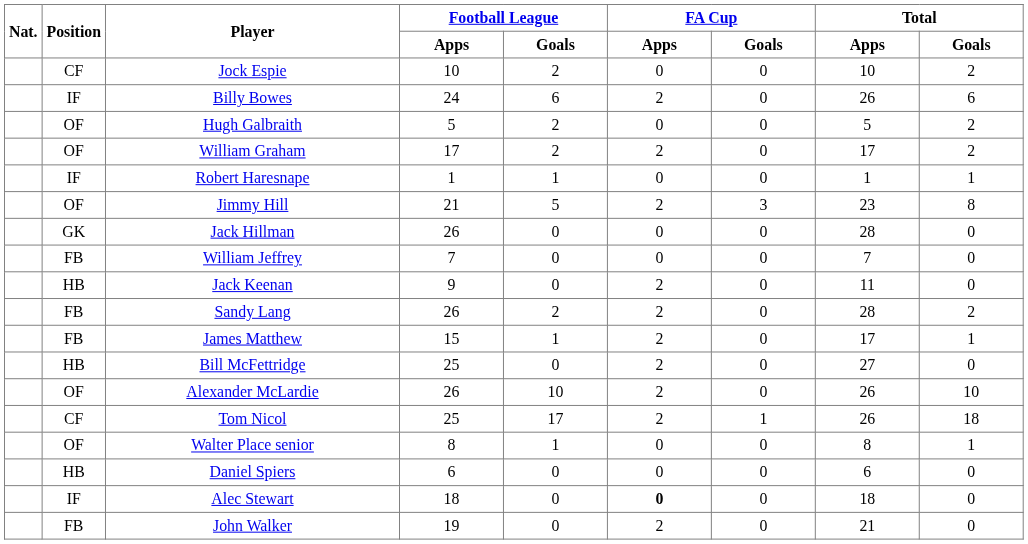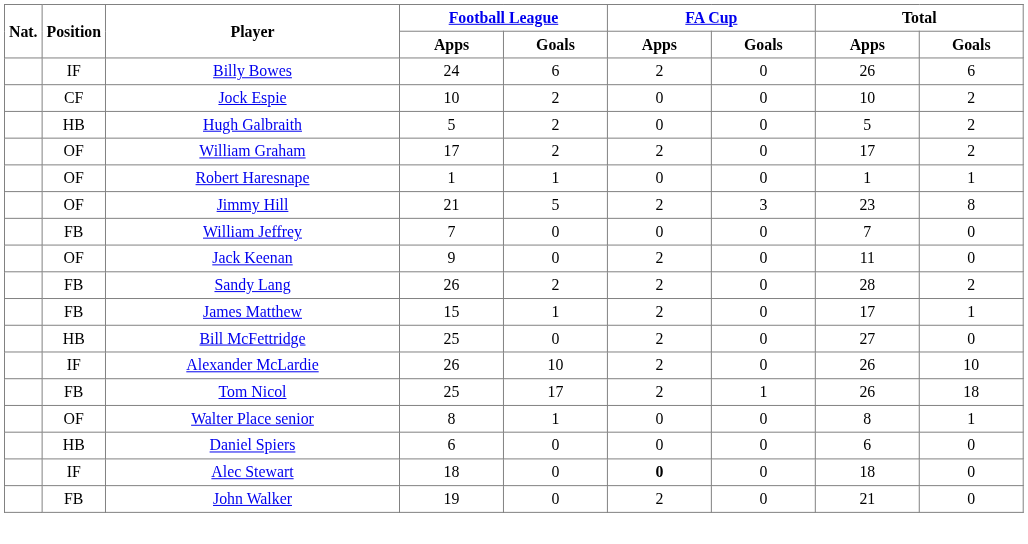 <table class="toccolours" border="1" cellpadding="4" cellspacing="0" style="text-align:center; border-collapse: collapse; margin:0;">
 <tr>
 <th rowspan=2>Nat.</th>
 <th rowspan=2>Position</th>
 <th rowspan=2 style="width:18em">Player</th>
 <th colspan=2 style="width:12em"><a href='#'>Football League</a></th>
 <th colspan=2 style="width:12em"><a href='#'>FA Cup</a></th>
 <th colspan=2 style="width:12em">Total</th>
 </tr>
 <tr>
 <th style="width:6em">Apps</th>
 <th style="width:6em">Goals</th>
 <th style="width:6em">Apps</th>
 <th style="width:6em">Goals</th>
 <th style="width:6em">Apps</th>
 <th style="width:6em">Goals</th>
 </tr>
 <tr>
 <td></td>
+<td>IF</td>
+<td><a href='#'>Billy Bowes</a></td>
+<td>24</td>
+<td>6</td>
+<td>2</td>
+<td>0</td>
+<td>26</td>
+<td>6</td>
+</tr>
+<tr>
+<td></td>
 <td>CF</td>
 <td><a href='#'>Jock Espie</a></td>
 <td>10</td>
 <td>2</td>
 <td>0</td>
 <td>0</td>
 <td>10</td>
 <td>2</td>
 </tr>
 <tr>
 <td></td>
-<td>IF</td>
-<td><a href='#'>Billy Bowes</a></td>
-<td>24</td>
-<td>6</td>
-<td>2</td>
-<td>0</td>
-<td>26</td>
-<td>6</td>
-</tr>
-<tr>
-<td></td>
-<td>OF</td>
+<td>HB</td>
 <td><a href='#'>Hugh Galbraith</a></td>
 <td>5</td>
 <td>2</td>
 <td>0</td>
 <td>0</td>
 <td>5</td>
 <td>2</td>
 </tr>
 <tr>
 <td></td>
 <td>OF</td>
 <td><a href='#'>William Graham</a></td>
 <td>17</td>
 <td>2</td>
 <td>2</td>
 <td>0</td>
 <td>17</td>
 <td>2</td>
 </tr>
 <tr>
 <td></td>
-<td>IF</td>
+<td>OF</td>
 <td><a href='#'>Robert Haresnape</a></td>
 <td>1</td>
 <td>1</td>
 <td>0</td>
 <td>0</td>
 <td>1</td>
 <td>1</td>
 </tr>
 <tr>
 <td></td>
 <td>OF</td>
 <td><a href='#'>Jimmy Hill</a></td>
 <td>21</td>
 <td>5</td>
 <td>2</td>
 <td>3</td>
 <td>23</td>
 <td>8</td>
 </tr>
 <tr>
 <td></td>
-<td>GK</td>
-<td><a href='#'>Jack Hillman</a></td>
-<td>26</td>
-<td>0</td>
-<td>0</td>
-<td>0</td>
-<td>28</td>
-<td>0</td>
-</tr>
-<tr>
-<td></td>
 <td>FB</td>
 <td><a href='#'>William Jeffrey</a></td>
 <td>7</td>
 <td>0</td>
 <td>0</td>
 <td>0</td>
 <td>7</td>
 <td>0</td>
 </tr>
 <tr>
 <td></td>
-<td>HB</td>
+<td>OF</td>
 <td><a href='#'>Jack Keenan</a></td>
 <td>9</td>
 <td>0</td>
 <td>2</td>
 <td>0</td>
 <td>11</td>
 <td>0</td>
 </tr>
 <tr>
 <td></td>
 <td>FB</td>
 <td><a href='#'>Sandy Lang</a></td>
 <td>26</td>
 <td>2</td>
 <td>2</td>
 <td>0</td>
 <td>28</td>
 <td>2</td>
 </tr>
 <tr>
 <td></td>
 <td>FB</td>
 <td><a href='#'>James Matthew</a></td>
 <td>15</td>
 <td>1</td>
 <td>2</td>
 <td>0</td>
 <td>17</td>
 <td>1</td>
 </tr>
 <tr>
 <td></td>
 <td>HB</td>
 <td><a href='#'>Bill McFettridge</a></td>
 <td>25</td>
 <td>0</td>
 <td>2</td>
 <td>0</td>
 <td>27</td>
 <td>0</td>
 </tr>
 <tr>
 <td></td>
-<td>OF</td>
+<td>IF</td>
 <td><a href='#'>Alexander McLardie</a></td>
 <td>26</td>
 <td>10</td>
 <td>2</td>
 <td>0</td>
 <td>26</td>
 <td>10</td>
 </tr>
 <tr>
 <td></td>
-<td>CF</td>
+<td>FB</td>
 <td><a href='#'>Tom Nicol</a></td>
 <td>25</td>
 <td>17</td>
 <td>2</td>
 <td>1</td>
 <td>26</td>
 <td>18</td>
 </tr>
 <tr>
 <td></td>
 <td>OF</td>
 <td><a href='#'>Walter Place senior</a></td>
 <td>8</td>
 <td>1</td>
 <td>0</td>
 <td>0</td>
 <td>8</td>
 <td>1</td>
 </tr>
 <tr>
 <td></td>
 <td>HB</td>
 <td><a href='#'>Daniel Spiers</a></td>
 <td>6</td>
 <td>0</td>
 <td>0</td>
 <td>0</td>
 <td>6</td>
 <td>0</td>
 </tr>
 <tr>
 <td></td>
 <td>IF</td>
 <td><a href='#'>Alec Stewart</a></td>
 <td>18</td>
 <td>0</td>
 <td><strong>0</strong></td>
 <td>0</td>
 <td>18</td>
 <td>0</td>
 </tr>
 <tr>
 <td></td>
 <td>FB</td>
 <td><a href='#'>John Walker</a></td>
 <td>19</td>
 <td>0</td>
 <td>2</td>
 <td>0</td>
 <td>21</td>
 <td>0</td>
 </tr>
 </table>
